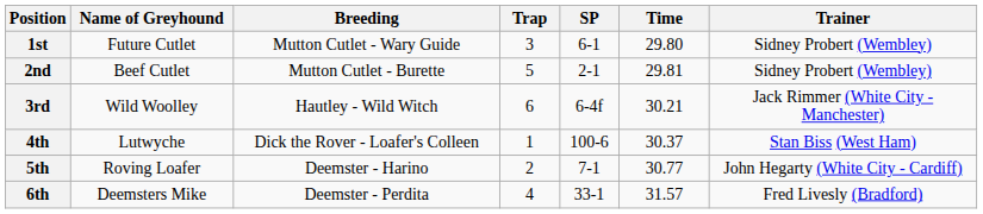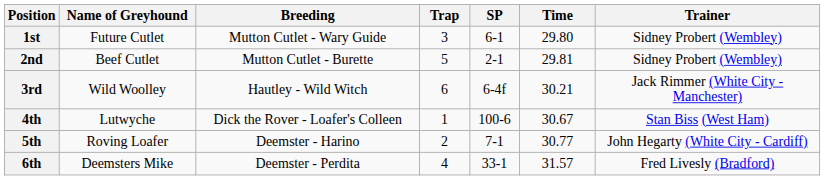 <table class="wikitable" style="text-align: center">
 <tr>
 <th width=50>Position</th>
 <th width=150>Name of Greyhound</th>
 <th width=250>Breeding</th>
 <th width=50>Trap</th>
 <th width=50>SP</th>
 <th width=80>Time</th>
 <th width=250>Trainer</th>
 </tr>
 <tr>
 <th>1st</th>
 <td>Future Cutlet</td>
 <td>Mutton Cutlet - Wary Guide</td>
 <td>3</td>
 <td>6-1</td>
 <td>29.80</td>
 <td>Sidney Probert <a href='#'>(Wembley)</a></td>
 </tr>
 <tr>
 <th>2nd</th>
 <td>Beef Cutlet</td>
 <td>Mutton Cutlet - Burette</td>
 <td>5</td>
 <td>2-1</td>
 <td>29.81</td>
 <td>Sidney Probert <a href='#'>(Wembley)</a></td>
 </tr>
 <tr>
 <th>3rd</th>
 <td>Wild Woolley</td>
 <td>Hautley - Wild Witch</td>
 <td>6</td>
 <td>6-4f</td>
 <td>30.21</td>
 <td>Jack Rimmer <a href='#'>(White City - Manchester)</a></td>
 </tr>
 <tr>
 <th>4th</th>
 <td>Lutwyche</td>
 <td>Dick the Rover - Loafer's Colleen</td>
 <td>1</td>
 <td>100-6</td>
-<td>30.37</td>
+<td>30.67</td>
 <td><a href='#'>Stan Biss</a> <a href='#'>(West Ham)</a></td>
 </tr>
 <tr>
 <th>5th</th>
 <td>Roving Loafer</td>
 <td>Deemster - Harino</td>
 <td>2</td>
 <td>7-1</td>
 <td>30.77</td>
 <td>John Hegarty <a href='#'>(White City - Cardiff)</a></td>
 </tr>
 <tr>
 <th>6th</th>
 <td>Deemsters Mike</td>
 <td>Deemster - Perdita</td>
 <td>4</td>
 <td>33-1</td>
 <td>31.57</td>
 <td>Fred Livesly <a href='#'>(Bradford)</a></td>
 </tr>
 </table>
